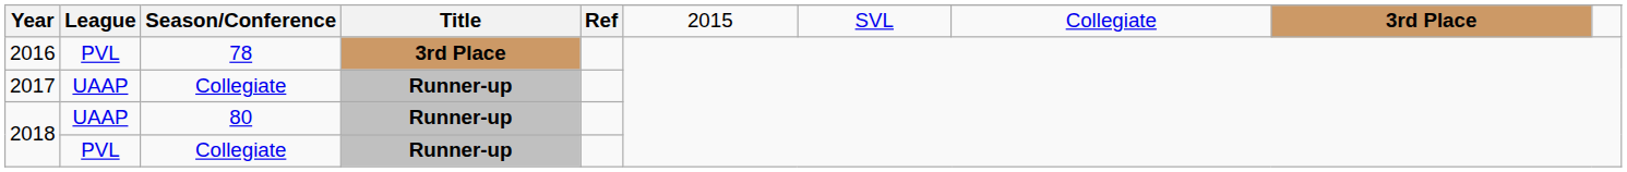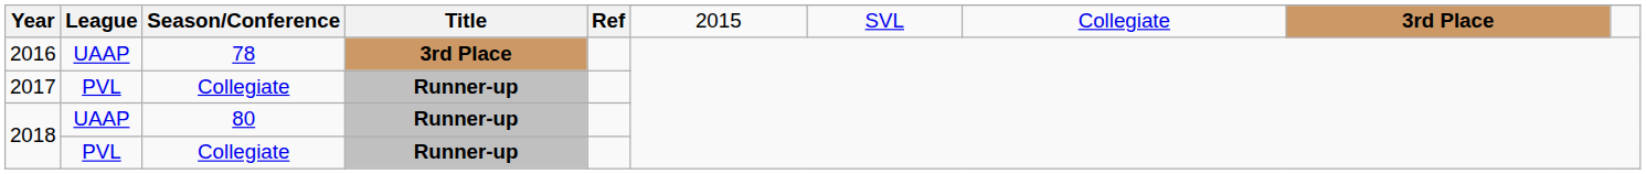 <table class="wikitable sortable" style="text-align:center" width="80%">
 <tr>
 <th style="width:5px;" rowspan="2">Year</th>
 <th style="width:25px;" rowspan="2">League</th>
 <th style="width:100px;" rowspan="2">Season/Conference</th>
 <th style="width:180px;" rowspan="2">Title</th>
 <th style="width:25px;" rowspan="2">Ref</th>
 </tr>
 <tr>
 <td>2015</td>
 <td><a href='#'>SVL</a></td>
 <td><a href='#'>Collegiate</a></td>
 <td style="background:#c96;"><strong>3rd Place</strong></td>
 <td></td>
 </tr>
 <tr>
 <td>2016</td>
-<td><a href='#'>PVL</a></td>
+<td><a href='#'>UAAP</a></td>
 <td><a href='#'>78</a></td>
 <td style="background:#c96;"><strong>3rd Place</strong></td>
 <td></td>
 </tr>
 <tr>
 <td>2017</td>
-<td><a href='#'>UAAP</a></td>
+<td><a href='#'>PVL</a></td>
 <td><a href='#'>Collegiate</a></td>
 <td style="background:silver;"><strong>Runner-up</strong></td>
 <td></td>
 </tr>
 <tr>
 <td rowspan=2>2018</td>
 <td><a href='#'>UAAP</a></td>
 <td><a href='#'>80</a></td>
 <td style="background:silver;"><strong>Runner-up</strong></td>
 <td></td>
 </tr>
 <tr align=center>
 <td><a href='#'>PVL</a></td>
 <td><a href='#'>Collegiate</a></td>
 <td style="background:silver;"><strong>Runner-up</strong></td>
 <td></td>
 </tr>
 </table>
